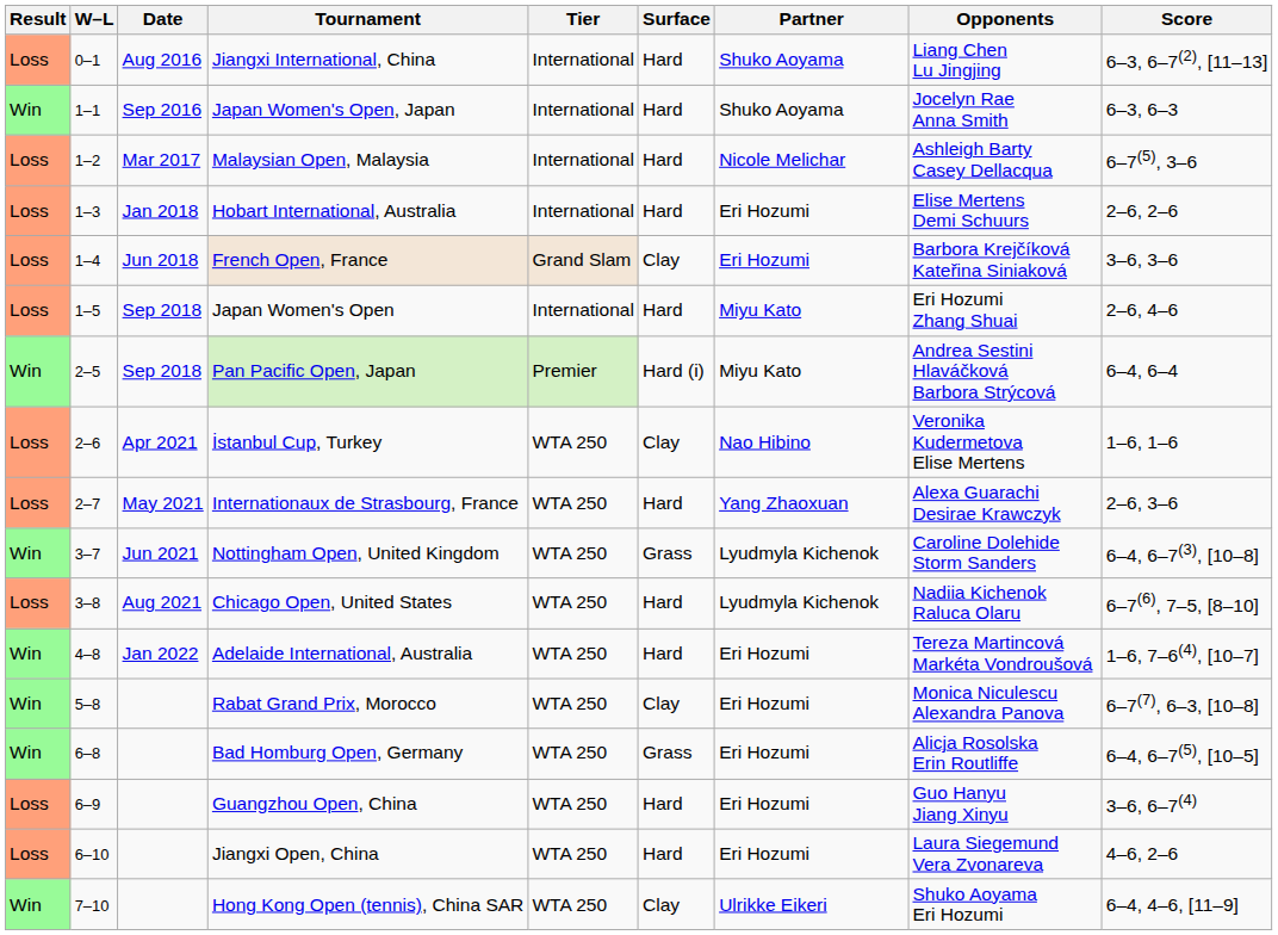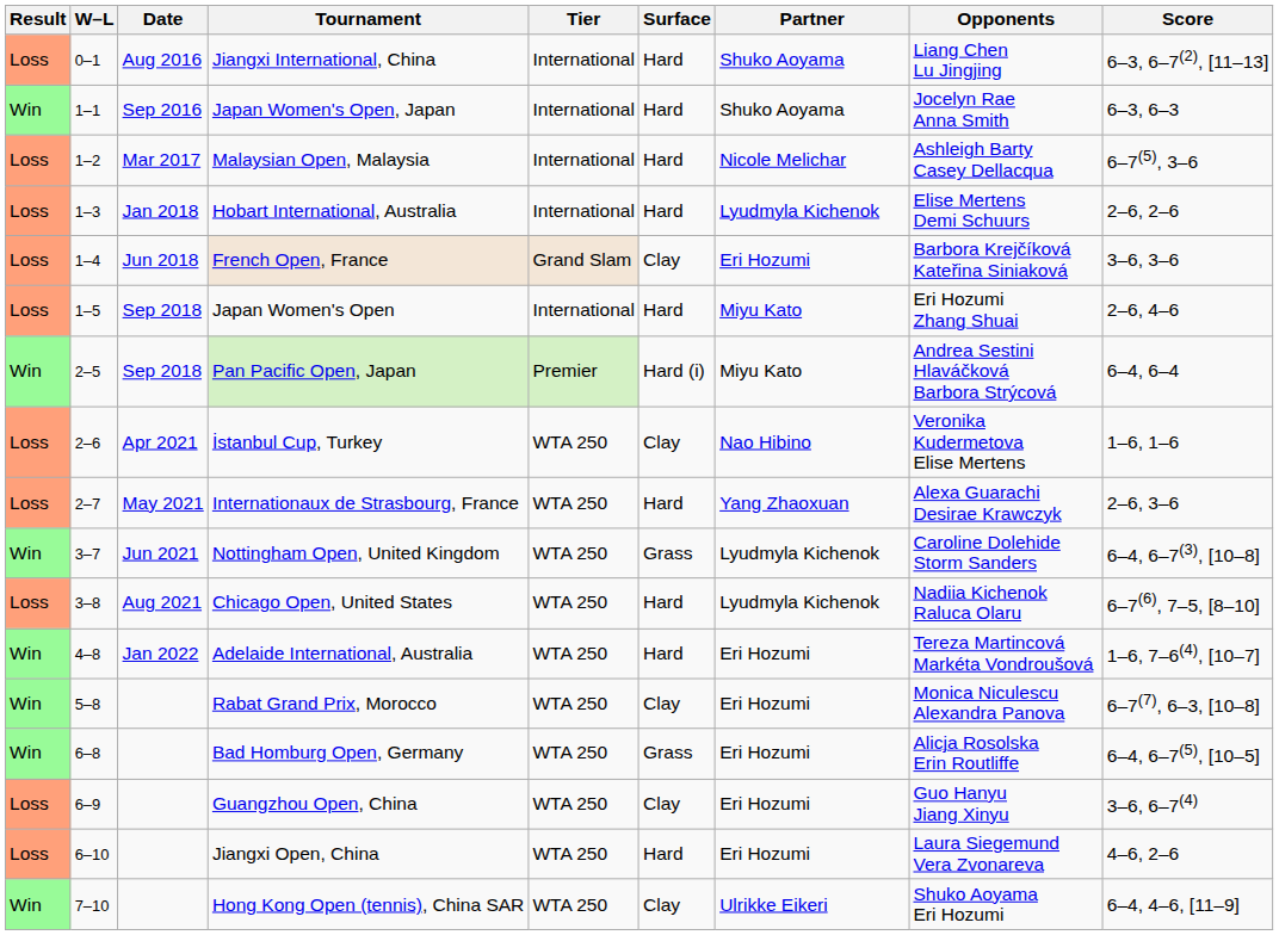 <table class="sortable wikitable nowrap">
 <tr>
 <th>Result</th>
 <th class="unsortable">W–L</th>
 <th>Date</th>
 <th>Tournament</th>
 <th>Tier</th>
 <th>Surface</th>
 <th style="width:160px">Partner</th>
 <th style="width:160px">Opponents</th>
 <th class="unsortable">Score</th>
 </tr>
 <tr>
 <td bgcolor=FFA07A>Loss</td>
 <td><small>0–1</small></td>
 <td><a href='#'>Aug 2016</a></td>
 <td><a href='#'>Jiangxi International</a>, China</td>
 <td>International</td>
 <td>Hard</td>
 <td> <a href='#'>Shuko Aoyama</a></td>
 <td> <a href='#'>Liang Chen</a><br> <a href='#'>Lu Jingjing</a></td>
 <td>6–3, 6–7<sup>(2)</sup>, [11–13]</td>
 </tr>
 <tr>
 <td style="background:#98fb98;">Win</td>
 <td><small>1–1</small></td>
 <td><a href='#'>Sep 2016</a></td>
 <td><a href='#'>Japan Women's Open</a>, Japan</td>
 <td>International</td>
 <td>Hard</td>
 <td> Shuko Aoyama</td>
 <td> <a href='#'>Jocelyn Rae</a><br> <a href='#'>Anna Smith</a></td>
 <td>6–3, 6–3</td>
 </tr>
 <tr>
 <td bgcolor=FFA07A>Loss</td>
 <td><small>1–2</small></td>
 <td><a href='#'>Mar 2017</a></td>
 <td><a href='#'>Malaysian Open</a>, Malaysia</td>
 <td>International</td>
 <td>Hard</td>
 <td> <a href='#'>Nicole Melichar</a></td>
 <td> <a href='#'>Ashleigh Barty</a><br> <a href='#'>Casey Dellacqua</a></td>
 <td>6–7<sup>(5)</sup>, 3–6</td>
 </tr>
 <tr>
 <td bgcolor=FFA07A>Loss</td>
 <td><small>1–3</small></td>
 <td><a href='#'>Jan 2018</a></td>
 <td><a href='#'>Hobart International</a>, Australia</td>
 <td>International</td>
 <td>Hard</td>
-<td> Eri Hozumi</td>
+<td> <a href='#'>Lyudmyla Kichenok</a></td>
 <td> <a href='#'>Elise Mertens</a><br> <a href='#'>Demi Schuurs</a></td>
 <td>2–6, 2–6</td>
 </tr>
 <tr>
 <td bgcolor=FFA07A>Loss</td>
 <td><small>1–4</small></td>
 <td><a href='#'>Jun 2018</a></td>
 <td bgcolor=f3e6d7><a href='#'>French Open</a>, France</td>
 <td bgcolor=f3e6d7>Grand Slam</td>
 <td>Clay</td>
 <td> <a href='#'>Eri Hozumi</a></td>
 <td> <a href='#'>Barbora Krejčíková</a><br> <a href='#'>Kateřina Siniaková</a></td>
 <td>3–6, 3–6</td>
 </tr>
 <tr>
 <td bgcolor=FFA07A>Loss</td>
 <td><small>1–5</small></td>
 <td><a href='#'>Sep 2018</a></td>
 <td>Japan Women's Open</td>
 <td>International</td>
 <td>Hard</td>
 <td> <a href='#'>Miyu Kato</a></td>
 <td> Eri Hozumi<br> <a href='#'>Zhang Shuai</a></td>
 <td>2–6, 4–6</td>
 </tr>
 <tr>
 <td bgcolor=98fb98>Win</td>
 <td><small>2–5</small></td>
 <td><a href='#'>Sep 2018</a></td>
 <td bgcolor=d4f1c5><a href='#'>Pan Pacific Open</a>, Japan</td>
 <td bgcolor=d4f1c5>Premier</td>
 <td>Hard (i)</td>
 <td> Miyu Kato</td>
 <td> <a href='#'>Andrea Sestini Hlaváčková</a><br> <a href='#'>Barbora Strýcová</a></td>
 <td>6–4, 6–4</td>
 </tr>
 <tr>
 <td bgcolor=FFA07A>Loss</td>
 <td><small>2–6</small></td>
 <td><a href='#'>Apr 2021</a></td>
 <td><a href='#'>İstanbul Cup</a>, Turkey</td>
 <td>WTA 250</td>
 <td>Clay</td>
 <td> <a href='#'>Nao Hibino</a></td>
 <td> <a href='#'>Veronika Kudermetova</a> <br>  Elise Mertens</td>
 <td>1–6, 1–6</td>
 </tr>
 <tr>
 <td bgcolor=FFA07A>Loss</td>
 <td><small>2–7</small></td>
 <td><a href='#'>May 2021</a></td>
 <td><a href='#'>Internationaux de Strasbourg</a>, France</td>
 <td>WTA 250</td>
 <td>Hard</td>
 <td> <a href='#'>Yang Zhaoxuan</a></td>
 <td> <a href='#'>Alexa Guarachi</a><br> <a href='#'>Desirae Krawczyk</a></td>
 <td>2–6, 3–6</td>
 </tr>
 <tr>
 <td bgcolor=98FB98>Win</td>
 <td><small>3–7</small></td>
 <td><a href='#'>Jun 2021</a></td>
 <td><a href='#'>Nottingham Open</a>, United Kingdom</td>
 <td>WTA 250</td>
 <td>Grass</td>
 <td> Lyudmyla Kichenok</td>
 <td> <a href='#'>Caroline Dolehide</a><br> <a href='#'>Storm Sanders</a></td>
 <td>6–4, 6–7<sup>(3)</sup>, [10–8]</td>
 </tr>
 <tr>
 <td bgcolor=FFA07A>Loss</td>
 <td><small>3–8</small></td>
 <td><a href='#'>Aug 2021</a></td>
 <td><a href='#'>Chicago Open</a>, United States</td>
 <td>WTA 250</td>
 <td>Hard</td>
 <td> Lyudmyla Kichenok</td>
 <td> <a href='#'>Nadiia Kichenok</a><br> <a href='#'>Raluca Olaru</a></td>
 <td>6–7<sup>(6)</sup>, 7–5, [8–10]</td>
 </tr>
 <tr>
 <td bgcolor=98FB98>Win</td>
 <td><small>4–8</small></td>
 <td><a href='#'>Jan 2022</a></td>
 <td><a href='#'>Adelaide International</a>, Australia</td>
 <td>WTA 250</td>
 <td>Hard</td>
 <td> Eri Hozumi</td>
 <td> <a href='#'>Tereza Martincová</a><br> <a href='#'>Markéta Vondroušová</a></td>
 <td>1–6, 7–6<sup>(4)</sup>, [10–7]</td>
 </tr>
 <tr>
 <td bgcolor=98FB98>Win</td>
 <td><small>5–8</small></td>
 <td><a href='#'></a></td>
 <td><a href='#'>Rabat Grand Prix</a>, Morocco</td>
 <td>WTA 250</td>
 <td>Clay</td>
 <td> Eri Hozumi</td>
 <td> <a href='#'>Monica Niculescu</a> <br>  <a href='#'>Alexandra Panova</a></td>
 <td>6–7<sup>(7)</sup>, 6–3, [10–8]</td>
 </tr>
 <tr>
 <td bgcolor=98FB98>Win</td>
 <td><small>6–8</small></td>
 <td><a href='#'></a></td>
 <td><a href='#'>Bad Homburg Open</a>, Germany</td>
 <td>WTA 250</td>
 <td>Grass</td>
 <td> Eri Hozumi</td>
 <td> <a href='#'>Alicja Rosolska</a><br> <a href='#'>Erin Routliffe</a></td>
 <td>6–4, 6–7<sup>(5)</sup>, [10–5]</td>
 </tr>
 <tr>
 <td bgcolor=FFA07A>Loss</td>
 <td><small>6–9</small></td>
 <td><a href='#'></a></td>
 <td><a href='#'>Guangzhou Open</a>, China</td>
 <td>WTA 250</td>
-<td>Hard</td>
+<td>Clay</td>
 <td> Eri Hozumi</td>
 <td> <a href='#'>Guo Hanyu</a><br> <a href='#'>Jiang Xinyu</a></td>
 <td>3–6, 6–7<sup>(4)</sup></td>
 </tr>
 <tr>
 <td bgcolor=FFA07A>Loss</td>
 <td><small>6–10</small></td>
 <td><a href='#'></a></td>
 <td>Jiangxi Open, China</td>
 <td>WTA 250</td>
 <td>Hard</td>
 <td> Eri Hozumi</td>
 <td> <a href='#'>Laura Siegemund</a><br> <a href='#'>Vera Zvonareva</a></td>
 <td>4–6, 2–6</td>
 </tr>
 <tr>
 <td bgcolor=98FB98>Win</td>
 <td><small>7–10</small></td>
 <td><a href='#'></a></td>
 <td><a href='#'>Hong Kong Open (tennis)</a>, China SAR</td>
 <td>WTA 250</td>
 <td>Clay</td>
 <td> <a href='#'>Ulrikke Eikeri</a></td>
 <td> <a href='#'>Shuko Aoyama</a> <br>  Eri Hozumi</td>
 <td>6–4, 4–6, [11–9]</td>
 </tr>
 </table>
